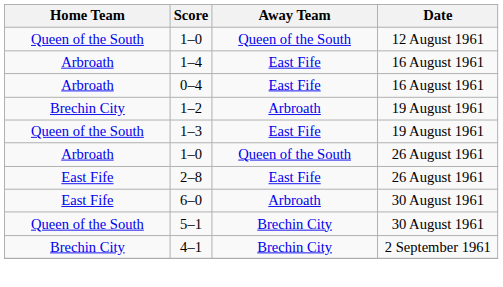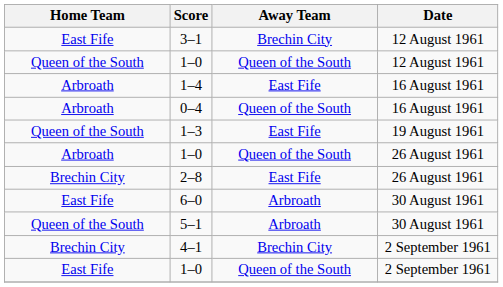 <table class="wikitable" style="text-align:center;">
 <tr>
 <th width=175>Home Team</th>
 <th width=20>Score</th>
 <th width=175>Away Team</th>
 <th width= 125>Date</th>
+</tr>
+<tr>
+<td><a href='#'>East Fife</a></td>
+<td>3–1</td>
+<td><a href='#'>Brechin City</a></td>
+<td>12 August 1961</td>
 </tr>
 <tr>
 <td><a href='#'>Queen of the South</a></td>
 <td>1–0</td>
 <td><a href='#'>Queen of the South</a></td>
 <td>12 August 1961</td>
 </tr>
 <tr>
 <td><a href='#'>Arbroath</a></td>
 <td>1–4</td>
 <td><a href='#'>East Fife</a></td>
 <td>16 August 1961</td>
 </tr>
 <tr>
 <td><a href='#'>Arbroath</a></td>
 <td>0–4</td>
-<td><a href='#'>East Fife</a></td>
+<td><a href='#'>Queen of the South</a></td>
 <td>16 August 1961</td>
-</tr>
-<tr>
-<td><a href='#'>Brechin City</a></td>
-<td>1–2</td>
-<td><a href='#'>Arbroath</a></td>
-<td>19 August 1961</td>
 </tr>
 <tr>
 <td><a href='#'>Queen of the South</a></td>
 <td>1–3</td>
 <td><a href='#'>East Fife</a></td>
 <td>19 August 1961</td>
 </tr>
 <tr>
 <td><a href='#'>Arbroath</a></td>
 <td>1–0</td>
 <td><a href='#'>Queen of the South</a></td>
 <td>26 August 1961</td>
 </tr>
 <tr>
-<td><a href='#'>East Fife</a></td>
+<td><a href='#'>Brechin City</a></td>
 <td>2–8</td>
 <td><a href='#'>East Fife</a></td>
 <td>26 August 1961</td>
 </tr>
 <tr>
 <td><a href='#'>East Fife</a></td>
 <td>6–0</td>
 <td><a href='#'>Arbroath</a></td>
 <td>30 August 1961</td>
 </tr>
 <tr>
 <td><a href='#'>Queen of the South</a></td>
 <td>5–1</td>
-<td><a href='#'>Brechin City</a></td>
+<td><a href='#'>Arbroath</a></td>
 <td>30 August 1961</td>
 </tr>
 <tr>
 <td><a href='#'>Brechin City</a></td>
 <td>4–1</td>
 <td><a href='#'>Brechin City</a></td>
 <td>2 September 1961</td>
 </tr>
 <tr>
+<td><a href='#'>East Fife</a></td>
+<td>1–0</td>
+<td><a href='#'>Queen of the South</a></td>
+<td>2 September 1961</td>
+</tr>
+<tr>
 </tr>
 </table>
